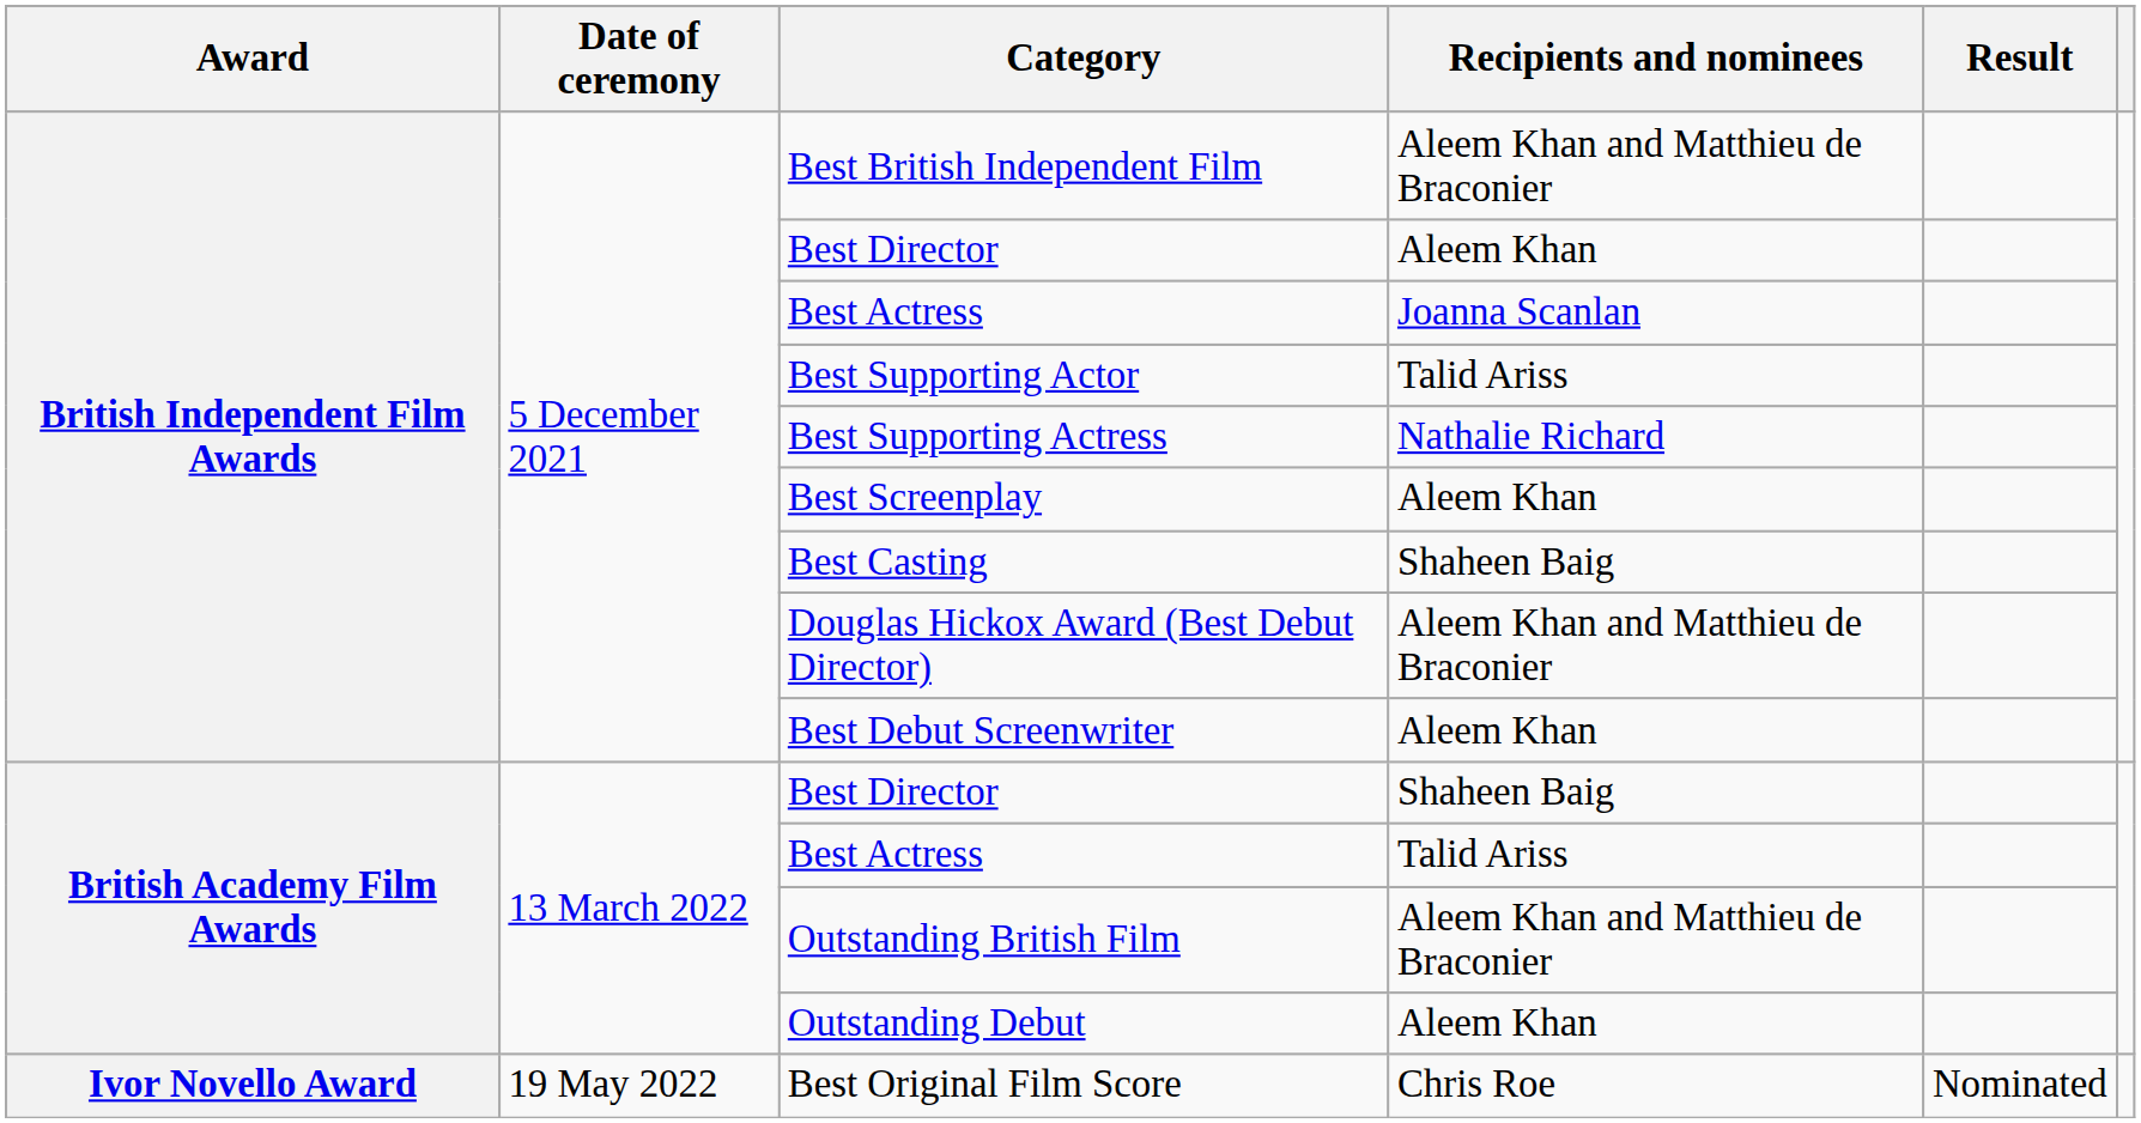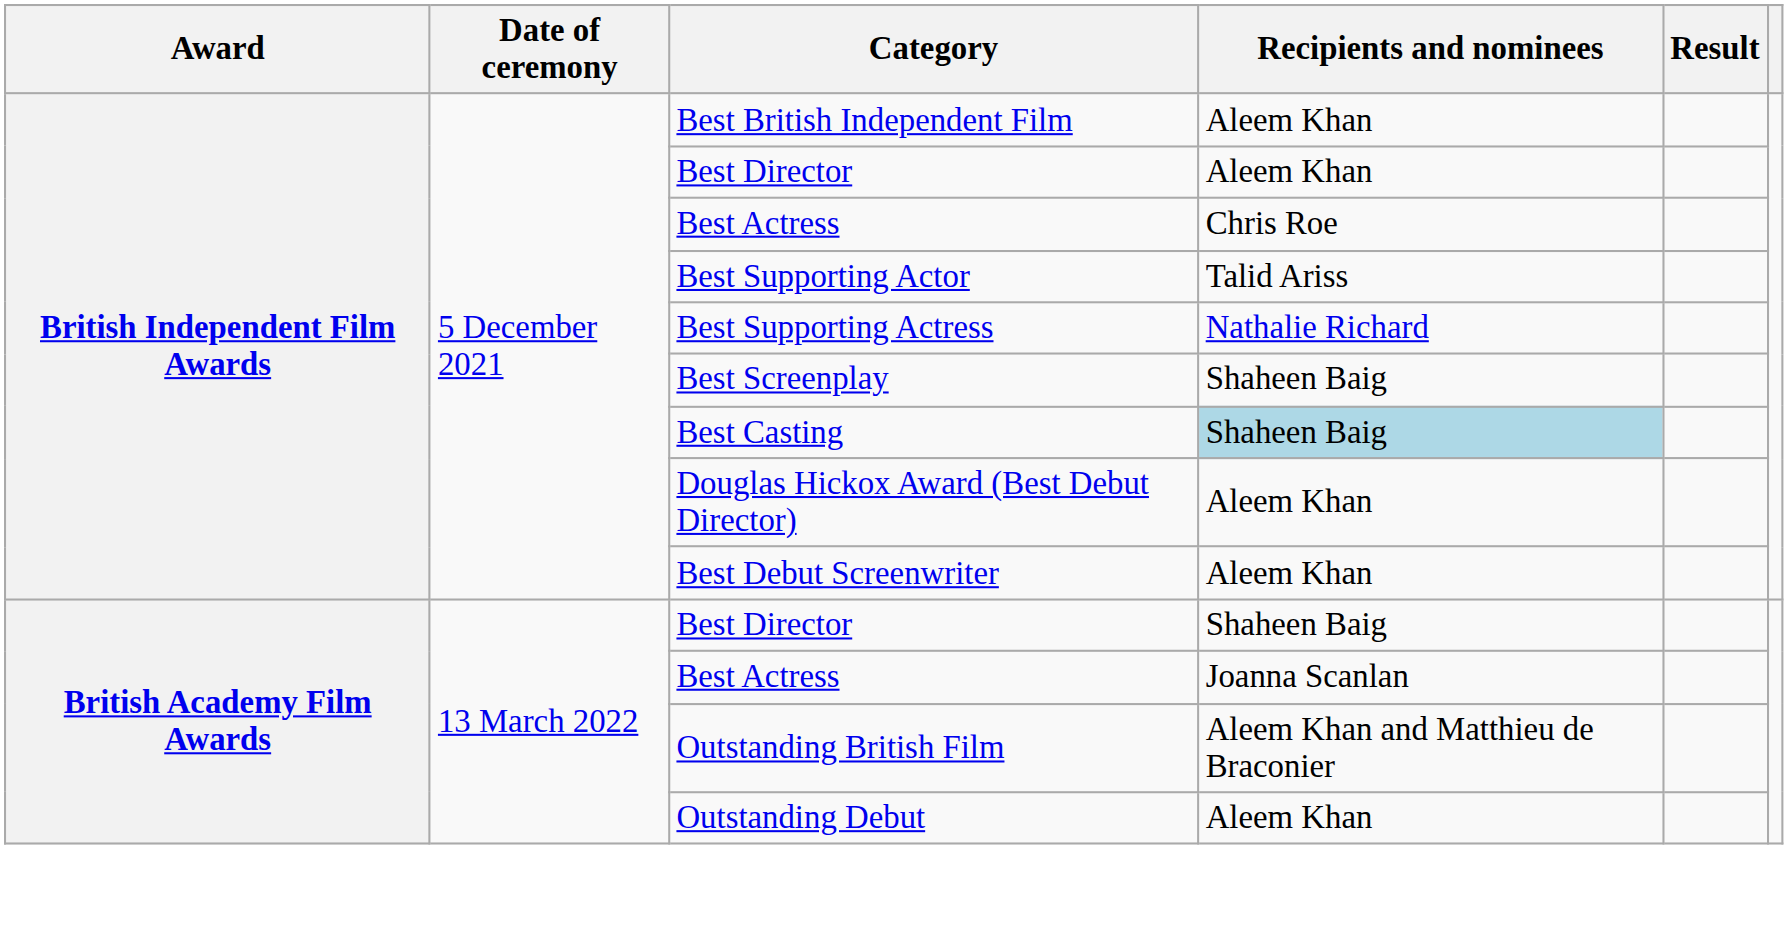 <table class="wikitable sortable plainrowheaders">
 <tr>
 <th>Award</th>
 <th>Date of ceremony</th>
 <th>Category</th>
 <th>Recipients and nominees</th>
 <th>Result</th>
 <th></th>
 </tr>
 <tr>
 <th scope="row" rowspan="9"><a href='#'>British Independent Film Awards</a></th>
 <td rowspan="9"><a href='#'>5 December 2021</a></td>
 <td><a href='#'>Best British Independent Film</a></td>
-<td>Aleem Khan and Matthieu de Braconier</td>
+<td>Aleem Khan</td>
 <td></td>
 <td rowspan="9" align="center"></td>
 </tr>
 <tr>
 <td><a href='#'>Best Director</a></td>
 <td>Aleem Khan</td>
 <td></td>
 </tr>
 <tr>
 <td><a href='#'>Best Actress</a></td>
-<td><a href='#'>Joanna Scanlan</a></td>
+<td>Chris Roe</td>
 <td></td>
 </tr>
 <tr>
 <td><a href='#'>Best Supporting Actor</a></td>
 <td>Talid Ariss</td>
 <td></td>
 </tr>
 <tr>
 <td><a href='#'>Best Supporting Actress</a></td>
 <td><a href='#'>Nathalie Richard</a></td>
 <td></td>
 </tr>
 <tr>
 <td><a href='#'>Best Screenplay</a></td>
-<td>Aleem Khan</td>
+<td>Shaheen Baig</td>
 <td></td>
 </tr>
 <tr>
 <td><a href='#'>Best Casting</a></td>
-<td>Shaheen Baig</td>
+<td style="background: lightblue;">Shaheen Baig</td>
 <td></td>
 </tr>
 <tr>
 <td><a href='#'>Douglas Hickox Award (Best Debut Director)</a></td>
-<td>Aleem Khan and Matthieu de Braconier</td>
+<td>Aleem Khan</td>
 <td></td>
 </tr>
 <tr>
 <td><a href='#'>Best Debut Screenwriter</a></td>
 <td>Aleem Khan</td>
 <td></td>
 </tr>
 <tr>
 <th scope="row" rowspan="4"><a href='#'>British Academy Film Awards</a></th>
 <td rowspan="4"><a href='#'>13 March 2022</a></td>
 <td><a href='#'>Best Director</a></td>
 <td>Shaheen Baig</td>
 <td></td>
 <td rowspan="4" align="center"></td>
 </tr>
 <tr>
 <td><a href='#'>Best Actress</a></td>
-<td>Talid Ariss</td>
+<td>Joanna Scanlan</td>
 <td></td>
 </tr>
 <tr>
 <td><a href='#'>Outstanding British Film</a></td>
 <td>Aleem Khan and Matthieu de Braconier</td>
 <td></td>
 </tr>
 <tr>
 <td><a href='#'>Outstanding Debut</a></td>
 <td>Aleem Khan</td>
 <td></td>
 </tr>
-<tr>
-<th><a href='#'>Ivor Novello Award</a></th>
-<td>19 May 2022</td>
-<td>Best Original Film Score</td>
-<td>Chris Roe</td>
-<td>Nominated</td>
-<td></td>
-</tr>
 </table>
